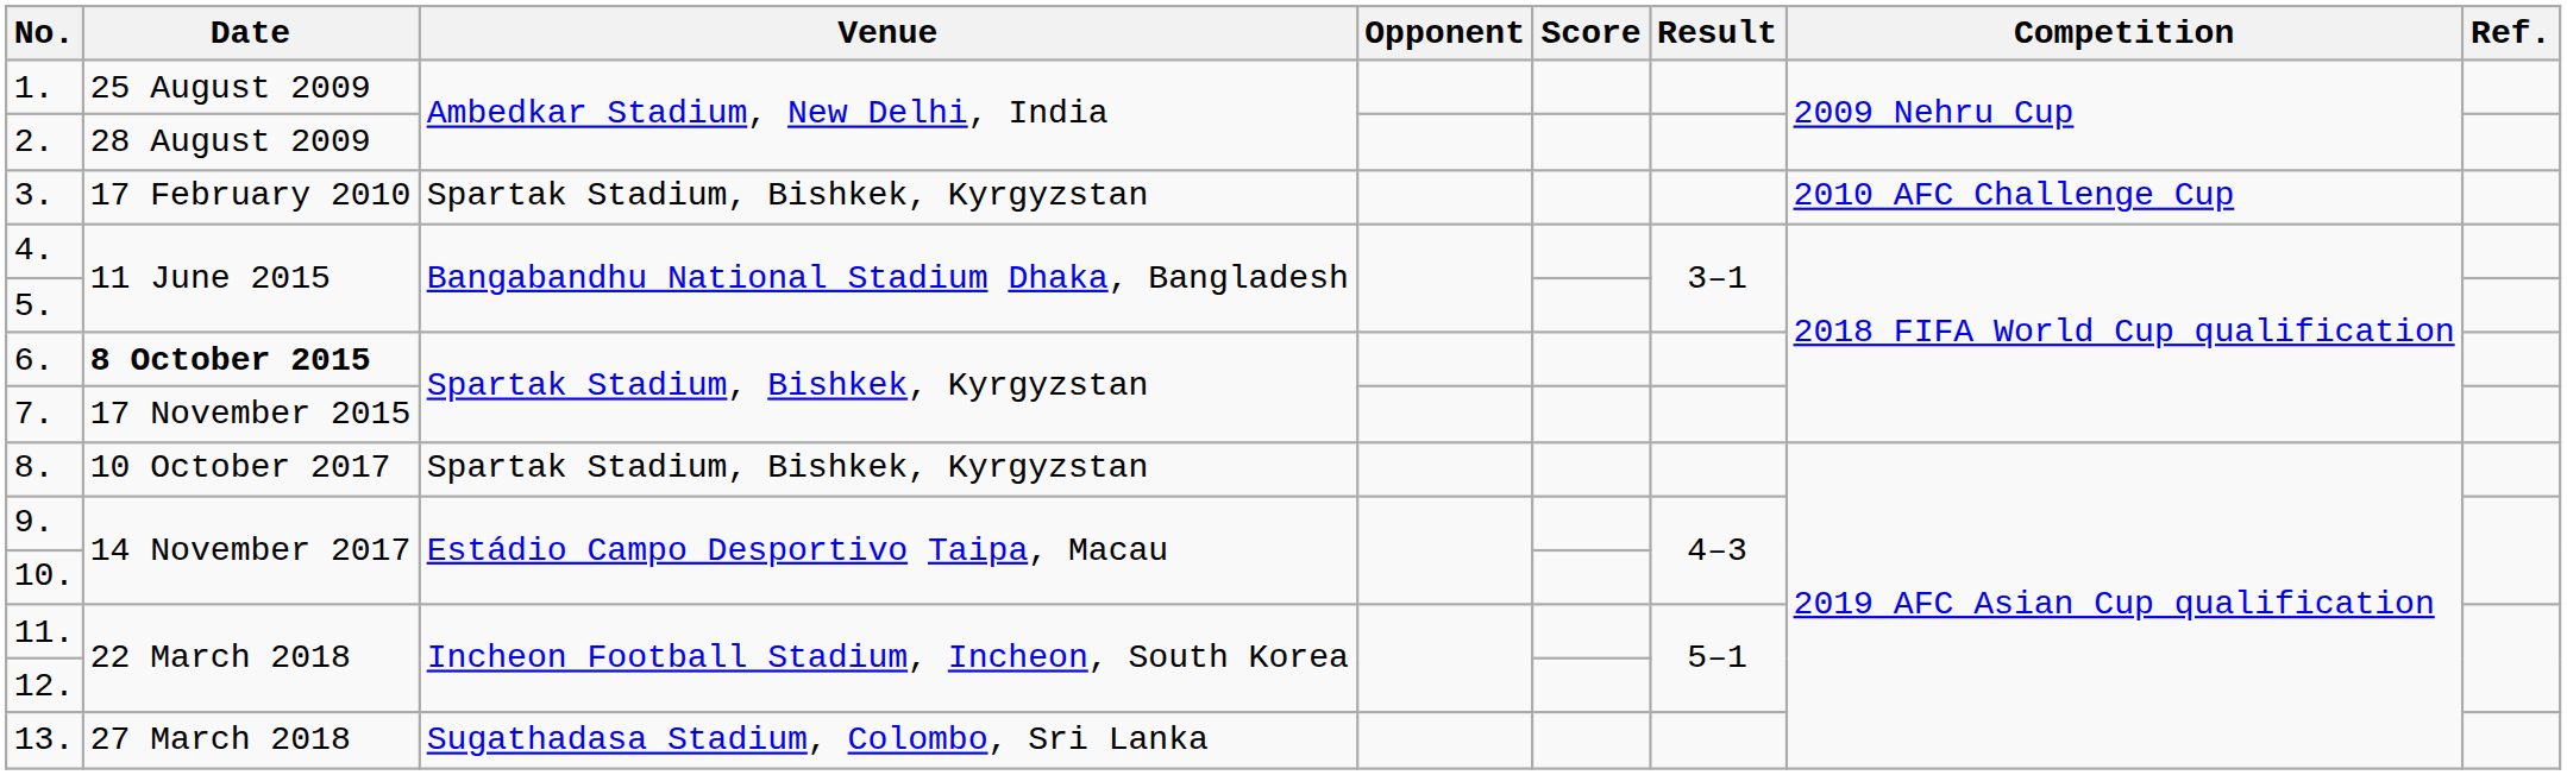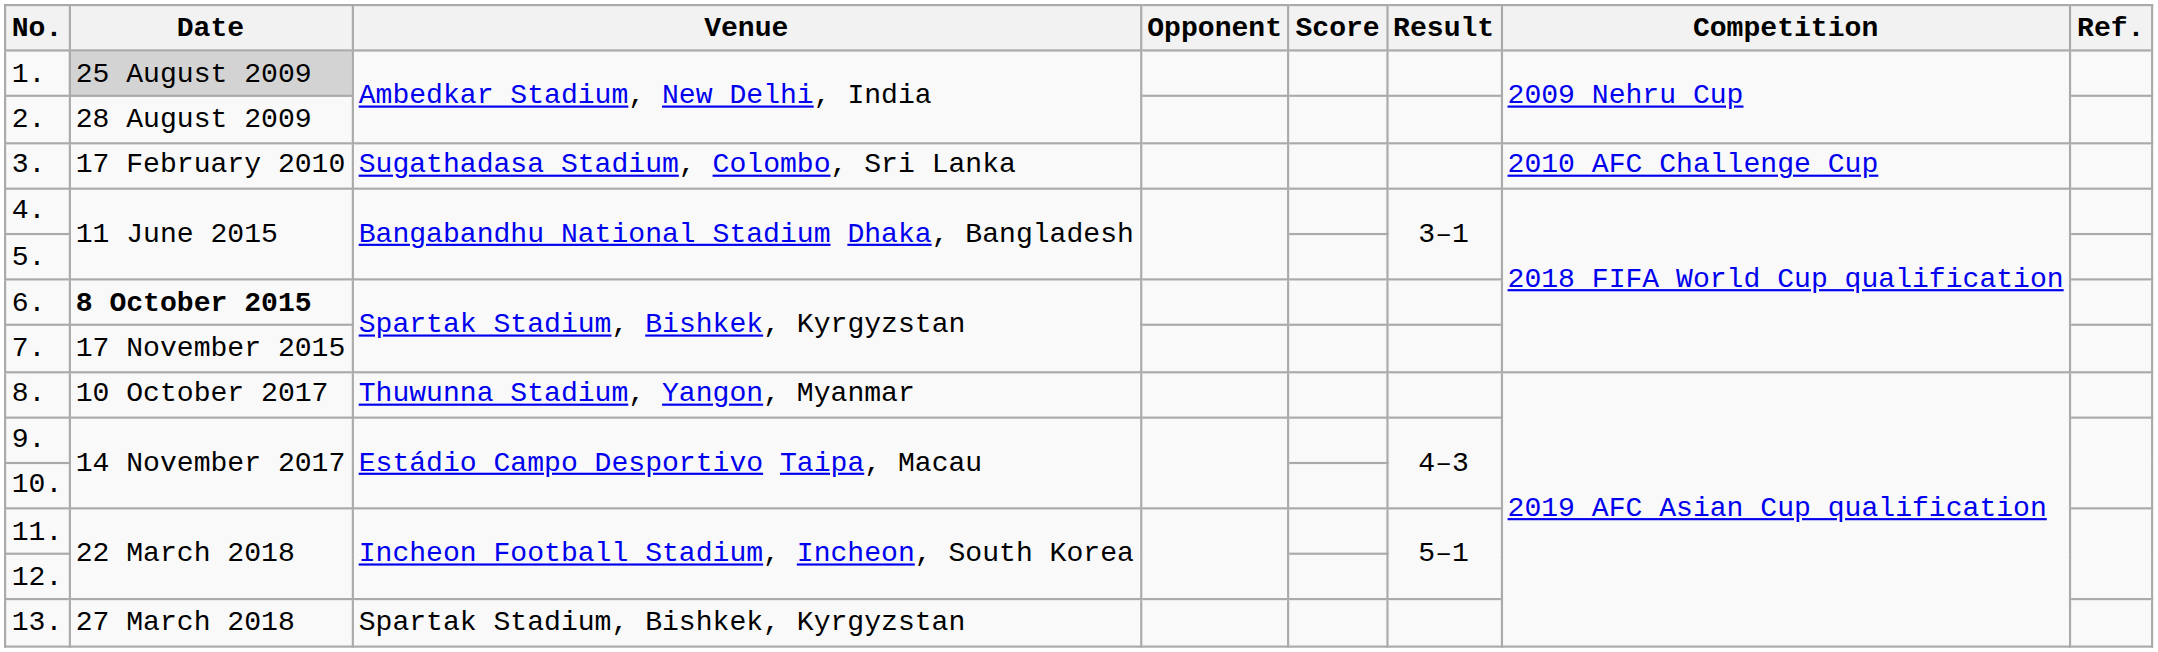 <table class="wikitable">
 <tr>
 <th>No.</th>
 <th>Date</th>
 <th>Venue</th>
 <th>Opponent</th>
 <th>Score</th>
 <th>Result</th>
 <th>Competition</th>
 <th>Ref.</th>
 </tr>
 <tr>
 <td>1.</td>
-<td>25 August 2009</td>
+<td style="background: lightgrey;">25 August 2009</td>
 <td rowspan=2><a href='#'>Ambedkar Stadium</a>, <a href='#'>New Delhi</a>, India</td>
 <td></td>
 <td></td>
 <td></td>
 <td rowspan=2><a href='#'>2009 Nehru Cup</a></td>
 <td></td>
 </tr>
 <tr>
 <td>2.</td>
 <td>28 August 2009</td>
 <td></td>
 <td></td>
 <td></td>
 <td></td>
 </tr>
 <tr>
 <td>3.</td>
 <td>17 February 2010</td>
-<td>Spartak Stadium, Bishkek, Kyrgyzstan</td>
+<td><a href='#'>Sugathadasa Stadium</a>, <a href='#'>Colombo</a>, Sri Lanka</td>
 <td></td>
 <td></td>
 <td></td>
 <td><a href='#'>2010 AFC Challenge Cup</a></td>
 <td></td>
 </tr>
 <tr>
 <td>4.</td>
 <td rowspan=2>11 June 2015</td>
 <td rowspan=2><a href='#'>Bangabandhu National Stadium</a> <a href='#'>Dhaka</a>, Bangladesh</td>
 <td rowspan=2></td>
 <td></td>
 <td rowspan=2 style="text-align:center;">3–1</td>
 <td rowspan=4><a href='#'>2018 FIFA World Cup qualification</a></td>
 <td></td>
 </tr>
 <tr>
 <td>5.</td>
 <td></td>
 <td></td>
 </tr>
 <tr>
 <td>6.</td>
 <td><strong>8 October 2015</strong></td>
 <td rowspan=2><a href='#'>Spartak Stadium</a>, <a href='#'>Bishkek</a>, Kyrgyzstan</td>
 <td></td>
 <td></td>
 <td></td>
 <td></td>
 </tr>
 <tr>
 <td>7.</td>
 <td>17 November 2015</td>
 <td></td>
 <td></td>
 <td></td>
 <td></td>
 </tr>
 <tr>
 <td>8.</td>
 <td>10 October 2017</td>
-<td>Spartak Stadium, Bishkek, Kyrgyzstan</td>
+<td><a href='#'>Thuwunna Stadium</a>, <a href='#'>Yangon</a>, Myanmar</td>
 <td></td>
 <td></td>
 <td></td>
 <td rowspan=6><a href='#'>2019 AFC Asian Cup qualification</a></td>
 <td></td>
 </tr>
 <tr>
 <td>9.</td>
 <td rowspan=2>14 November 2017</td>
 <td rowspan=2><a href='#'>Estádio Campo Desportivo</a> <a href='#'>Taipa</a>, Macau</td>
 <td rowspan=2></td>
 <td></td>
 <td rowspan=2 style="text-align:center;">4–3</td>
 <td rowspan=2></td>
 </tr>
 <tr>
 <td>10.</td>
 <td></td>
 </tr>
 <tr>
 <td>11.</td>
 <td rowspan=2>22 March 2018</td>
 <td rowspan=2><a href='#'>Incheon Football Stadium</a>, <a href='#'>Incheon</a>, South Korea</td>
 <td rowspan=2></td>
 <td></td>
 <td rowspan=2 style="text-align:center;">5–1</td>
 <td rowspan=2></td>
 </tr>
 <tr>
 <td>12.</td>
 <td></td>
 </tr>
 <tr>
 <td>13.</td>
 <td>27 March 2018</td>
-<td><a href='#'>Sugathadasa Stadium</a>, <a href='#'>Colombo</a>, Sri Lanka</td>
+<td>Spartak Stadium, Bishkek, Kyrgyzstan</td>
 <td></td>
 <td></td>
 <td></td>
 <td></td>
 </tr>
 </table>
